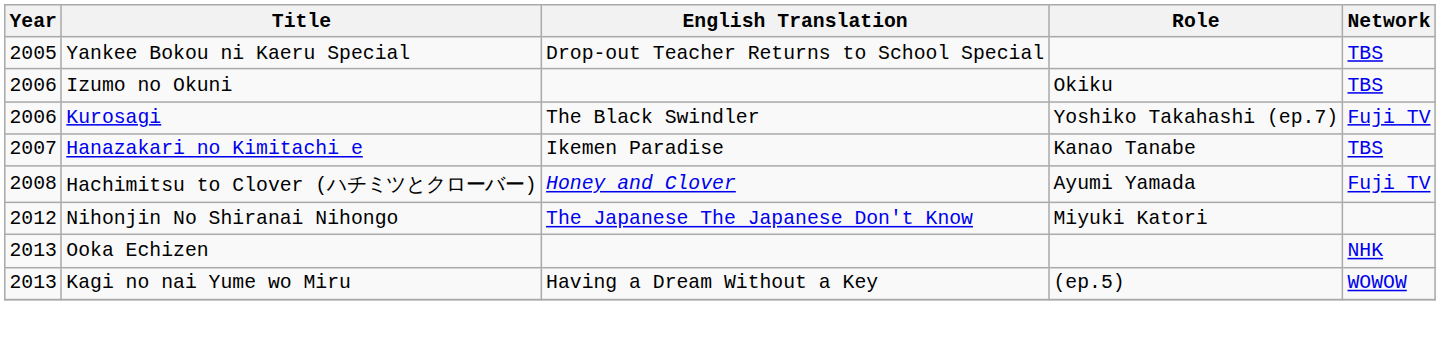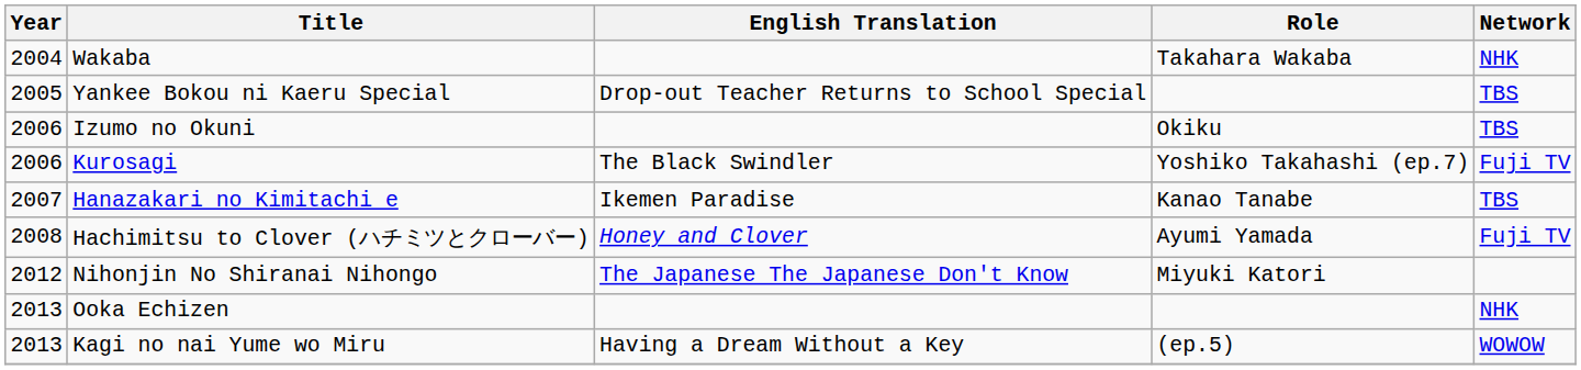 <table class="wikitable">
 <tr>
 <th>Year</th>
 <th>Title</th>
 <th>English Translation</th>
 <th>Role</th>
 <th>Network</th>
+</tr>
+<tr>
+<td>2004</td>
+<td>Wakaba</td>
+<td></td>
+<td>Takahara Wakaba</td>
+<td><a href='#'>NHK</a></td>
 </tr>
 <tr>
 <td>2005</td>
 <td>Yankee Bokou ni Kaeru Special</td>
 <td>Drop-out Teacher Returns to School Special</td>
 <td></td>
 <td><a href='#'>TBS</a></td>
 </tr>
 <tr>
 <td>2006</td>
 <td>Izumo no Okuni</td>
 <td></td>
 <td>Okiku</td>
 <td><a href='#'>TBS</a></td>
 </tr>
 <tr>
 <td>2006</td>
 <td><a href='#'>Kurosagi</a></td>
 <td>The Black Swindler</td>
 <td>Yoshiko Takahashi (ep.7)</td>
 <td><a href='#'>Fuji TV</a></td>
 </tr>
 <tr>
 <td>2007</td>
 <td><a href='#'>Hanazakari no Kimitachi e</a></td>
 <td>Ikemen Paradise</td>
 <td>Kanao Tanabe</td>
 <td><a href='#'>TBS</a></td>
 </tr>
 <tr>
 <td>2008</td>
 <td>Hachimitsu to Clover (ハチミツとクローバー)</td>
 <td><em><a href='#'>Honey and Clover</a></em></td>
 <td>Ayumi Yamada</td>
 <td><a href='#'>Fuji TV</a></td>
 </tr>
 <tr>
 <td>2012</td>
 <td>Nihonjin No Shiranai Nihongo</td>
 <td><a href='#'>The Japanese The Japanese Don't Know</a></td>
 <td>Miyuki Katori</td>
 <td></td>
 </tr>
 <tr>
 <td>2013</td>
 <td>Ooka Echizen</td>
 <td></td>
 <td></td>
 <td><a href='#'>NHK</a></td>
 </tr>
 <tr>
 <td>2013</td>
 <td>Kagi no nai Yume wo Miru</td>
 <td>Having a Dream Without a Key</td>
 <td>(ep.5)</td>
 <td><a href='#'>WOWOW</a></td>
 </tr>
 <tr>
 </tr>
 </table>
